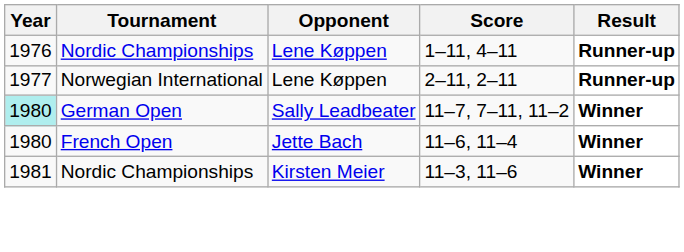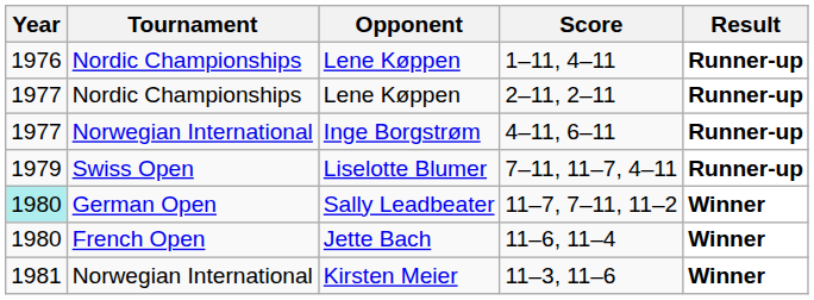 <table class="sortable wikitable" style="font-size: 90%;">
 <tr>
 <th>Year</th>
 <th>Tournament</th>
 <th>Opponent</th>
 <th>Score</th>
 <th>Result</th>
 </tr>
 <tr>
 <td align="center">1976</td>
 <td align="left"><a href='#'>Nordic Championships</a></td>
 <td align="left"> <a href='#'>Lene Køppen</a></td>
 <td align="left">1–11, 4–11</td>
 <td style="text-align:left; background:white"> <strong>Runner-up</strong></td>
 </tr>
 <tr>
 <td align="center">1977</td>
-<td align="left">Norwegian International</td>
+<td align="left">Nordic Championships</td>
 <td align="left"> Lene Køppen</td>
 <td align="left">2–11, 2–11</td>
+<td style="text-align:left; background:white"> <strong>Runner-up</strong></td>
+</tr>
+<tr>
+<td align="center">1977</td>
+<td align="left"><a href='#'>Norwegian International</a></td>
+<td align="left"> <a href='#'>Inge Borgstrøm</a></td>
+<td align="left">4–11, 6–11</td>
+<td style="text-align:left; background:white"> <strong>Runner-up</strong></td>
+</tr>
+<tr>
+<td align="center">1979</td>
+<td align="left"><a href='#'>Swiss Open</a></td>
+<td align="left"> <a href='#'>Liselotte Blumer</a></td>
+<td align="left">7–11, 11–7, 4–11</td>
 <td style="text-align:left; background:white"> <strong>Runner-up</strong></td>
 </tr>
 <tr>
 <td align="center" style="background: paleturquoise;">1980</td>
 <td align="left"><a href='#'>German Open</a></td>
 <td align="left"> <a href='#'>Sally Leadbeater</a></td>
 <td align="left">11–7, 7–11, 11–2</td>
 <td style="text-align:left; background:white"> <strong>Winner</strong></td>
 </tr>
 <tr>
 <td align="center">1980</td>
 <td align="left"><a href='#'>French Open</a></td>
 <td align="left"> <a href='#'>Jette Bach</a></td>
 <td align="left">11–6, 11–4</td>
 <td style="text-align:left; background:white"> <strong>Winner</strong></td>
 </tr>
 <tr>
 <td align="center">1981</td>
-<td align="left">Nordic Championships</td>
+<td align="left">Norwegian International</td>
 <td align="left"> <a href='#'>Kirsten Meier</a></td>
 <td align="left">11–3, 11–6</td>
 <td style="text-align:left; background:white"> <strong>Winner</strong></td>
 </tr>
 </table>
